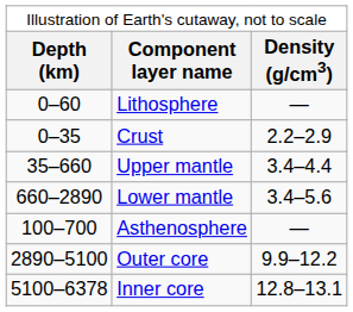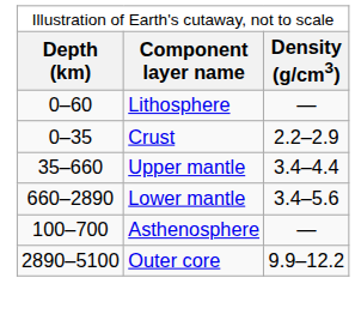 <table class="wikitable sortable" style="float: right; clear: right; margin-left: 2em; text-align:center;">
 <tr>
 <td colspan="3" style="font-size:smaller; text-align:center;background: white;color:black;">Illustration of Earth's cutaway, not to scale</td>
 </tr>
 <tr>
 <th>Depth<span><br>(km)</span></th>
 <th>Component <br>layer name</th>
 <th>Density<br><span>(g/cm<sup>3</sup>)</span></th>
 </tr>
 <tr>
 <td>0–60</td>
 <td style="text-align:left;"><a href='#'>Lithosphere</a></td>
 <td>—</td>
 </tr>
 <tr>
 <td>0–35</td>
 <td style="text-align:left;"><a href='#'>Crust</a></td>
 <td>2.2–2.9</td>
 </tr>
 <tr>
 <td>35–660</td>
 <td style="text-align:left;"><a href='#'>Upper mantle</a></td>
 <td>3.4–4.4</td>
 </tr>
 <tr>
 <td>660–2890</td>
 <td style="text-align:left;"><a href='#'>Lower mantle</a></td>
 <td>3.4–5.6</td>
 </tr>
 <tr>
 <td>100–700</td>
 <td style="text-align:left;"><a href='#'>Asthenosphere</a></td>
 <td>—</td>
 </tr>
 <tr>
 <td>2890–5100</td>
 <td style="text-align:left;"><a href='#'>Outer core</a></td>
 <td>9.9–12.2</td>
 </tr>
-<tr>
-<td>5100–6378</td>
-<td style="text-align:left;"><a href='#'>Inner core</a></td>
-<td>12.8–13.1</td>
-</tr>
 </table>
